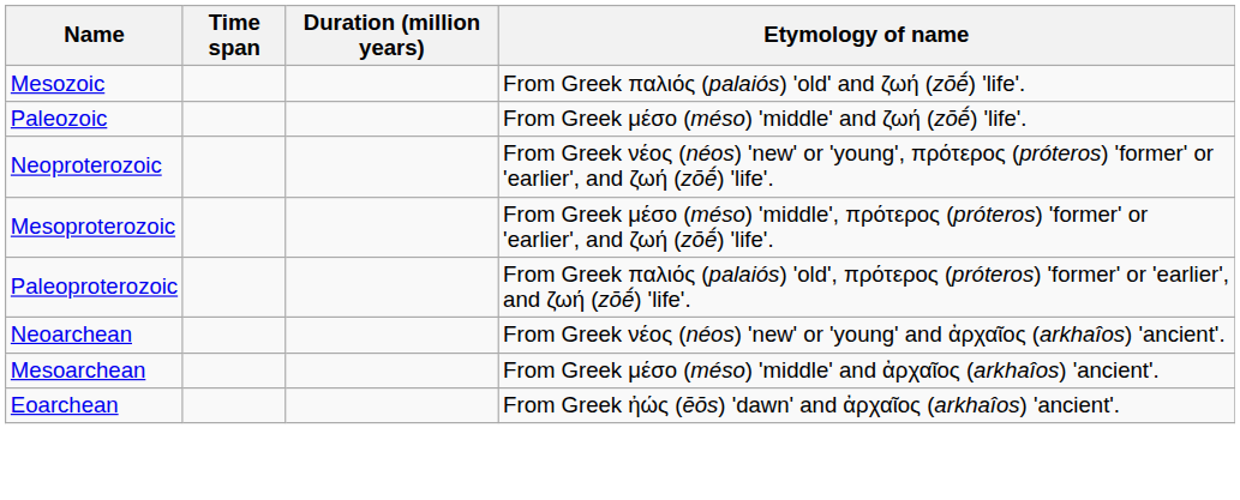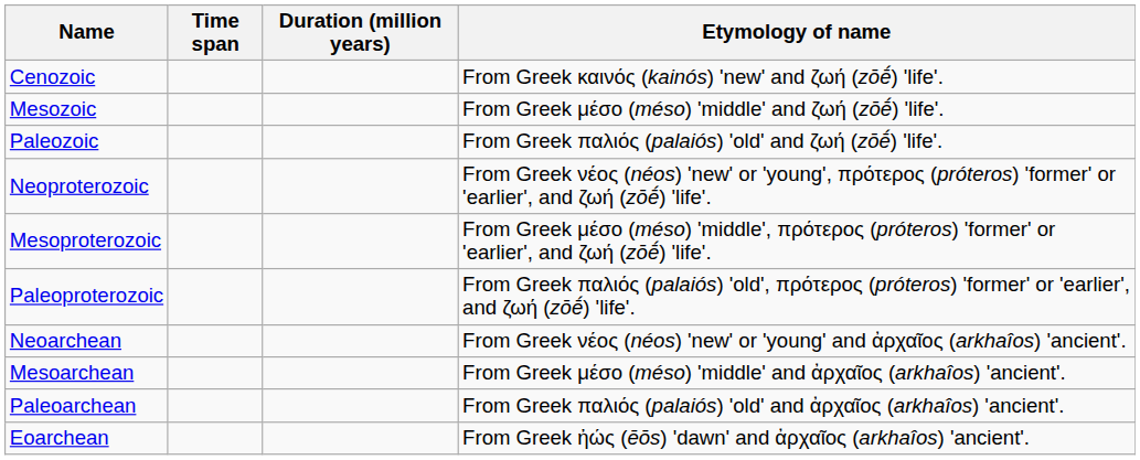 <table class="wikitable mw-collapsible" style = "margin-left: auto; margin-right: auto; border: none;">
 <tr>
 <th>Name</th>
 <th>Time span</th>
 <th>Duration (million years)</th>
 <th>Etymology of name</th>
 </tr>
 <tr>
+<td><a href='#'>Cenozoic</a></td>
+<td></td>
+<td></td>
+<td>From Greek καινός (<em>kainós</em>) 'new' and ζωή (<em>zōḗ</em>) 'life'.</td>
+</tr>
+<tr>
 <td><a href='#'>Mesozoic</a></td>
 <td></td>
 <td></td>
-<td>From Greek παλιός (<em>palaiós</em>) 'old' and ζωή (<em>zōḗ</em>) 'life'.</td>
+<td>From Greek μέσο (<em>méso</em>) 'middle' and ζωή (<em>zōḗ</em>) 'life'.</td>
 </tr>
 <tr>
 <td><a href='#'>Paleozoic</a></td>
 <td></td>
 <td></td>
-<td>From Greek μέσο (<em>méso</em>) 'middle' and ζωή (<em>zōḗ</em>) 'life'.</td>
+<td>From Greek παλιός (<em>palaiós</em>) 'old' and ζωή (<em>zōḗ</em>) 'life'.</td>
 </tr>
 <tr>
 <td><a href='#'>Neoproterozoic</a></td>
 <td></td>
 <td></td>
 <td>From Greek νέος (<em>néos</em>) 'new' or 'young', πρότερος (<em>próteros</em>) 'former' or 'earlier', and ζωή (<em>zōḗ</em>) 'life'.</td>
 </tr>
 <tr>
 <td><a href='#'>Mesoproterozoic</a></td>
 <td></td>
 <td></td>
 <td>From Greek μέσο (<em>méso</em>) 'middle', πρότερος (<em>próteros</em>) 'former' or 'earlier', and ζωή (<em>zōḗ</em>) 'life'.</td>
 </tr>
 <tr>
 <td><a href='#'>Paleoproterozoic</a></td>
 <td></td>
 <td></td>
 <td>From Greek παλιός (<em>palaiós</em>) 'old', πρότερος (<em>próteros</em>) 'former' or 'earlier', and ζωή (<em>zōḗ</em>) 'life'.</td>
 </tr>
 <tr>
 <td><a href='#'>Neoarchean</a></td>
 <td></td>
 <td></td>
 <td>From Greek νέος (<em>néos</em>) 'new' or 'young' and ἀρχαῖος (<em>arkhaîos</em>) 'ancient'.</td>
 </tr>
 <tr>
 <td><a href='#'>Mesoarchean</a></td>
 <td></td>
 <td></td>
 <td>From Greek μέσο (<em>méso</em>) 'middle' and ἀρχαῖος (<em>arkhaîos</em>) 'ancient'.</td>
 </tr>
 <tr>
+<td><a href='#'>Paleoarchean</a></td>
+<td></td>
+<td></td>
+<td>From Greek παλιός (<em>palaiós</em>) 'old' and ἀρχαῖος (<em>arkhaîos</em>) 'ancient'.</td>
+</tr>
+<tr>
 <td><a href='#'>Eoarchean</a></td>
 <td></td>
 <td></td>
 <td>From Greek ἠώς (<em>ēōs</em>) 'dawn' and ἀρχαῖος (<em>arkhaîos</em>) 'ancient'.</td>
 </tr>
 </table>
